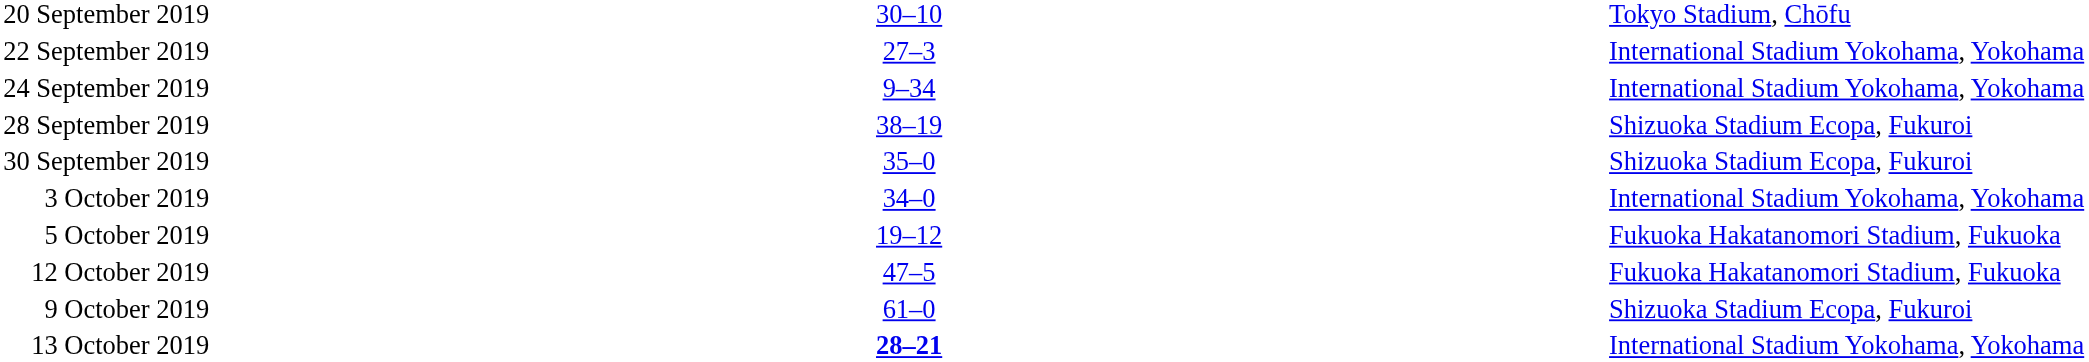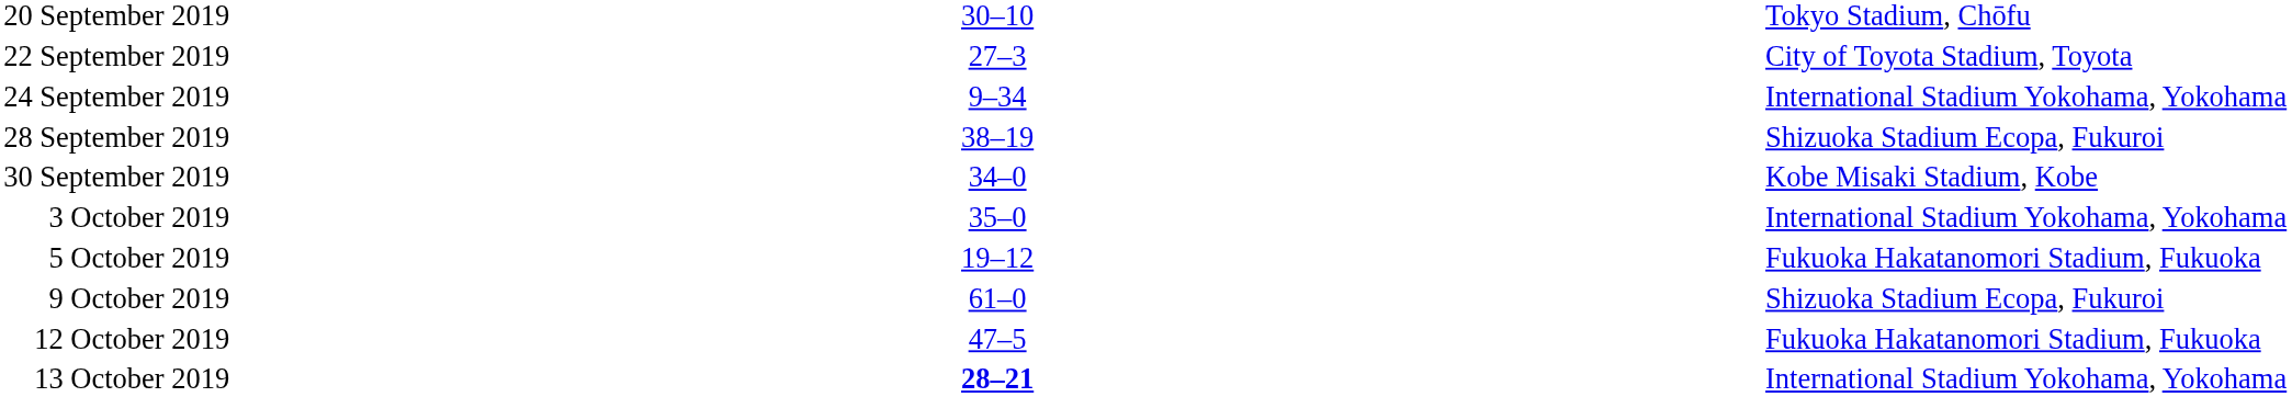 <table style="width:100%" cellspacing="1">
 <tr>
 <th width=15%></th>
 <th width=25%></th>
 <th width=10%></th>
 <th width=25%></th>
 </tr>
 <tr style=font-size:90%>
 <td align=right>20 September 2019</td>
 <td align=right></td>
 <td align=center><a href='#'>30–10</a></td>
 <td></td>
 <td><a href='#'>Tokyo Stadium</a>, <a href='#'>Chōfu</a></td>
 </tr>
 <tr style=font-size:90%>
 <td align=right>22 September 2019</td>
 <td align=right></td>
 <td align=center><a href='#'>27–3</a></td>
 <td></td>
-<td><a href='#'>International Stadium Yokohama</a>, <a href='#'>Yokohama</a></td>
+<td><a href='#'>City of Toyota Stadium</a>, <a href='#'>Toyota</a></td>
 </tr>
 <tr style=font-size:90%>
 <td align=right>24 September 2019</td>
 <td align=right></td>
 <td align=center><a href='#'>9–34</a></td>
 <td></td>
 <td><a href='#'>International Stadium Yokohama</a>, <a href='#'>Yokohama</a></td>
 </tr>
 <tr style=font-size:90%>
 <td align=right>28 September 2019</td>
 <td align=right></td>
 <td align=center><a href='#'>38–19</a></td>
 <td></td>
 <td><a href='#'>Shizuoka Stadium Ecopa</a>, <a href='#'>Fukuroi</a></td>
 </tr>
 <tr style=font-size:90%>
 <td align=right>30 September 2019</td>
 <td align=right></td>
-<td align=center><a href='#'>35–0</a></td>
+<td align=center><a href='#'>34–0</a></td>
 <td></td>
-<td><a href='#'>Shizuoka Stadium Ecopa</a>, <a href='#'>Fukuroi</a></td>
+<td><a href='#'>Kobe Misaki Stadium</a>, <a href='#'>Kobe</a></td>
 </tr>
 <tr style=font-size:90%>
 <td align=right>3 October 2019</td>
 <td align=right></td>
-<td align=center><a href='#'>34–0</a></td>
+<td align=center><a href='#'>35–0</a></td>
 <td></td>
 <td><a href='#'>International Stadium Yokohama</a>, <a href='#'>Yokohama</a></td>
 </tr>
 <tr style=font-size:90%>
 <td align=right>5 October 2019</td>
 <td align=right></td>
 <td align=center><a href='#'>19–12</a></td>
 <td></td>
 <td><a href='#'>Fukuoka Hakatanomori Stadium</a>, <a href='#'>Fukuoka</a></td>
 </tr>
 <tr style=font-size:90%>
+<td align=right>9 October 2019</td>
+<td align=right></td>
+<td align=center><a href='#'>61–0</a></td>
+<td></td>
+<td><a href='#'>Shizuoka Stadium Ecopa</a>, <a href='#'>Fukuroi</a></td>
+</tr>
+<tr style=font-size:90%>
 <td align=right>12 October 2019</td>
 <td align=right></td>
 <td align=center><a href='#'>47–5</a></td>
 <td></td>
 <td><a href='#'>Fukuoka Hakatanomori Stadium</a>, <a href='#'>Fukuoka</a></td>
-</tr>
-<tr style=font-size:90%>
-<td align=right>9 October 2019</td>
-<td align=right></td>
-<td align=center><a href='#'>61–0</a></td>
-<td></td>
-<td><a href='#'>Shizuoka Stadium Ecopa</a>, <a href='#'>Fukuroi</a></td>
 </tr>
 <tr style=font-size:90%>
 <td align=right>13 October 2019</td>
 <td align=right></td>
 <td align=center><strong><a href='#'>28–21</a></strong></td>
 <td></td>
 <td><a href='#'>International Stadium Yokohama</a>, <a href='#'>Yokohama</a></td>
 </tr>
 </table>
